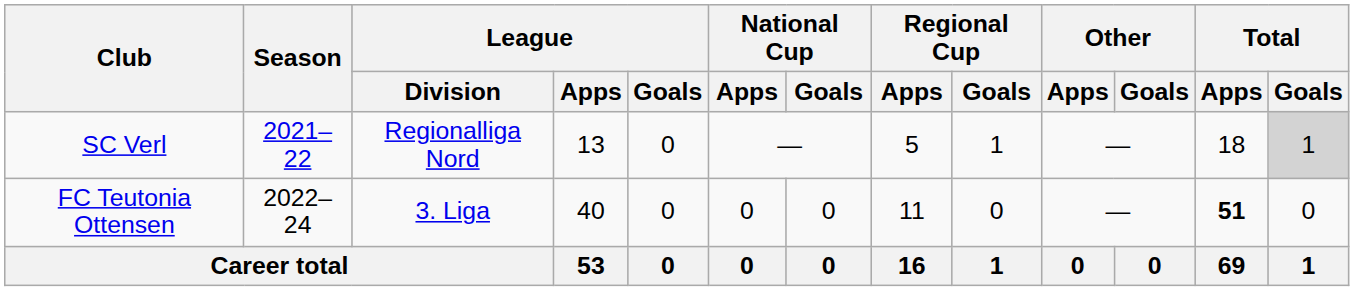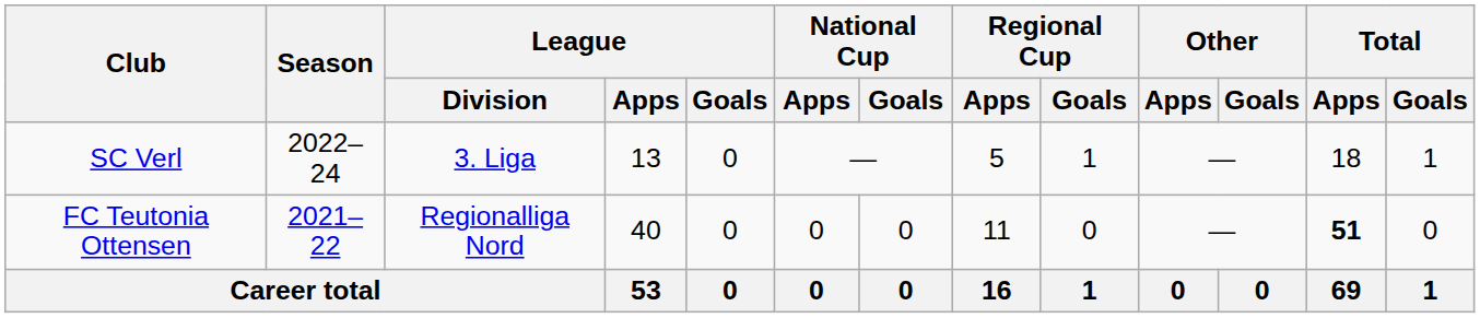 <table class="wikitable" Style="text-align: center">
 <tr>
 <th rowspan="2">Club</th>
 <th rowspan="2">Season</th>
 <th colspan="3">League</th>
 <th colspan="2">National Cup</th>
 <th colspan="2">Regional Cup</th>
 <th colspan="2">Other</th>
 <th colspan="2">Total</th>
 </tr>
 <tr>
 <th>Division</th>
 <th>Apps</th>
 <th>Goals</th>
 <th>Apps</th>
 <th>Goals</th>
 <th>Apps</th>
 <th>Goals</th>
 <th>Apps</th>
 <th>Goals</th>
 <th>Apps</th>
 <th>Goals</th>
 </tr>
 <tr>
 <td><a href='#'>SC Verl</a></td>
-<td><a href='#'>2021–22</a></td>
-<td><a href='#'>Regionalliga Nord</a></td>
+<td>2022–24</td>
+<td><a href='#'>3. Liga</a></td>
 <td>13</td>
 <td>0</td>
 <td colspan="2">—</td>
 <td>5</td>
 <td>1</td>
 <td colspan="2">—</td>
 <td>18</td>
-<td style="background: lightgrey;">1</td>
+<td>1</td>
 </tr>
 <tr>
 <td><a href='#'>FC Teutonia Ottensen</a></td>
-<td>2022–24</td>
-<td><a href='#'>3. Liga</a></td>
+<td><a href='#'>2021–22</a></td>
+<td><a href='#'>Regionalliga Nord</a></td>
 <td>40</td>
 <td>0</td>
 <td>0</td>
 <td>0</td>
 <td>11</td>
 <td>0</td>
 <td colspan="2">—</td>
 <td><strong>51</strong></td>
 <td>0</td>
 </tr>
 <tr>
 <th colspan="3">Career total</th>
 <th>53</th>
 <th>0</th>
 <th>0</th>
 <th>0</th>
 <th>16</th>
 <th>1</th>
 <th>0</th>
 <th>0</th>
 <th>69</th>
 <th>1</th>
 </tr>
 </table>
